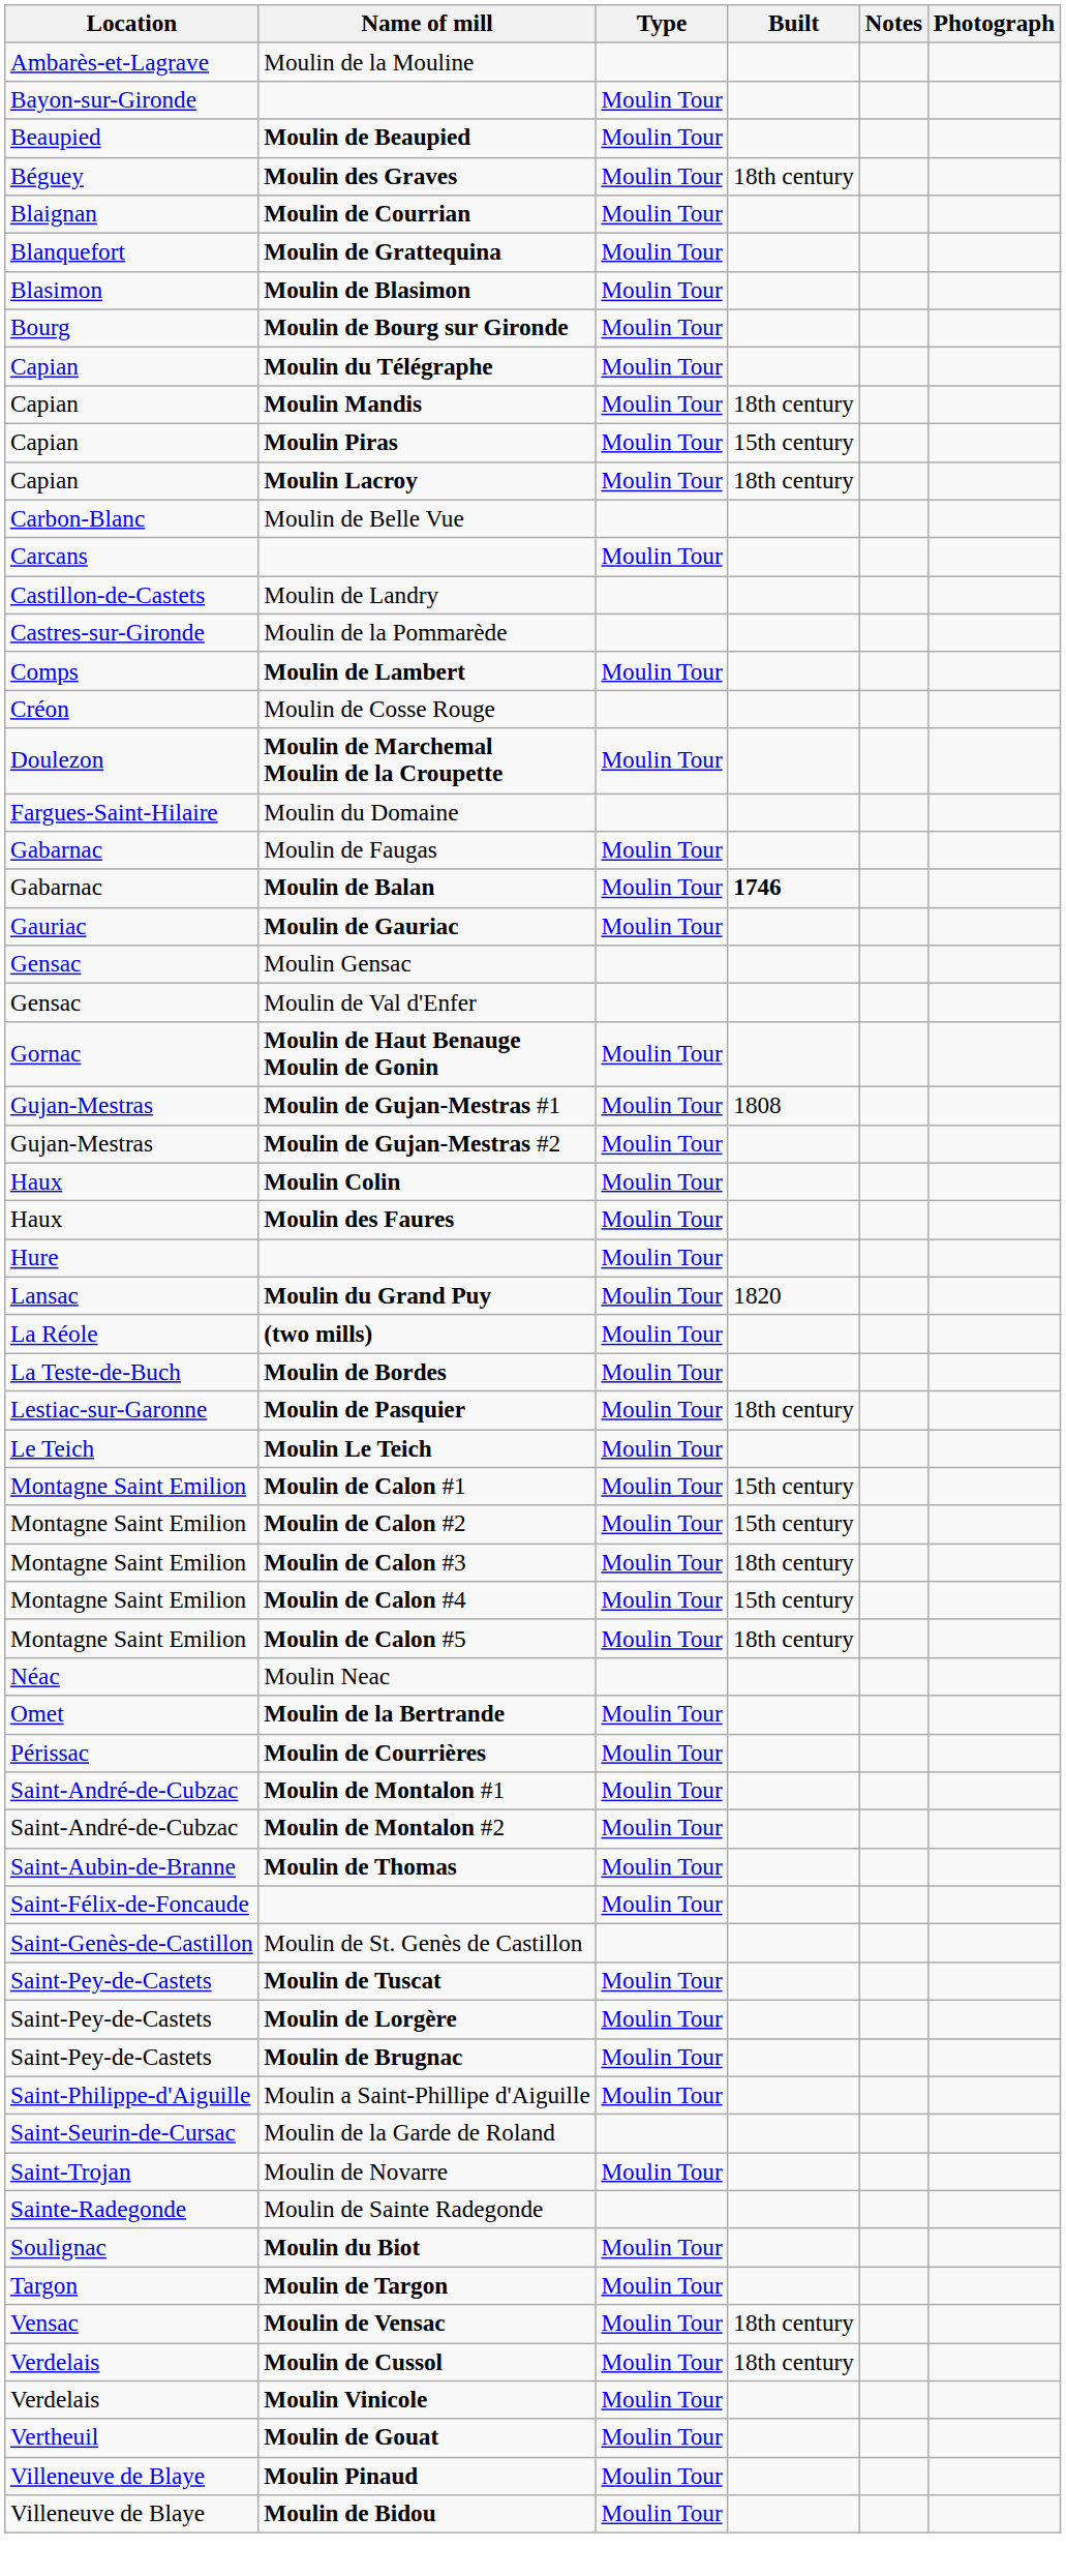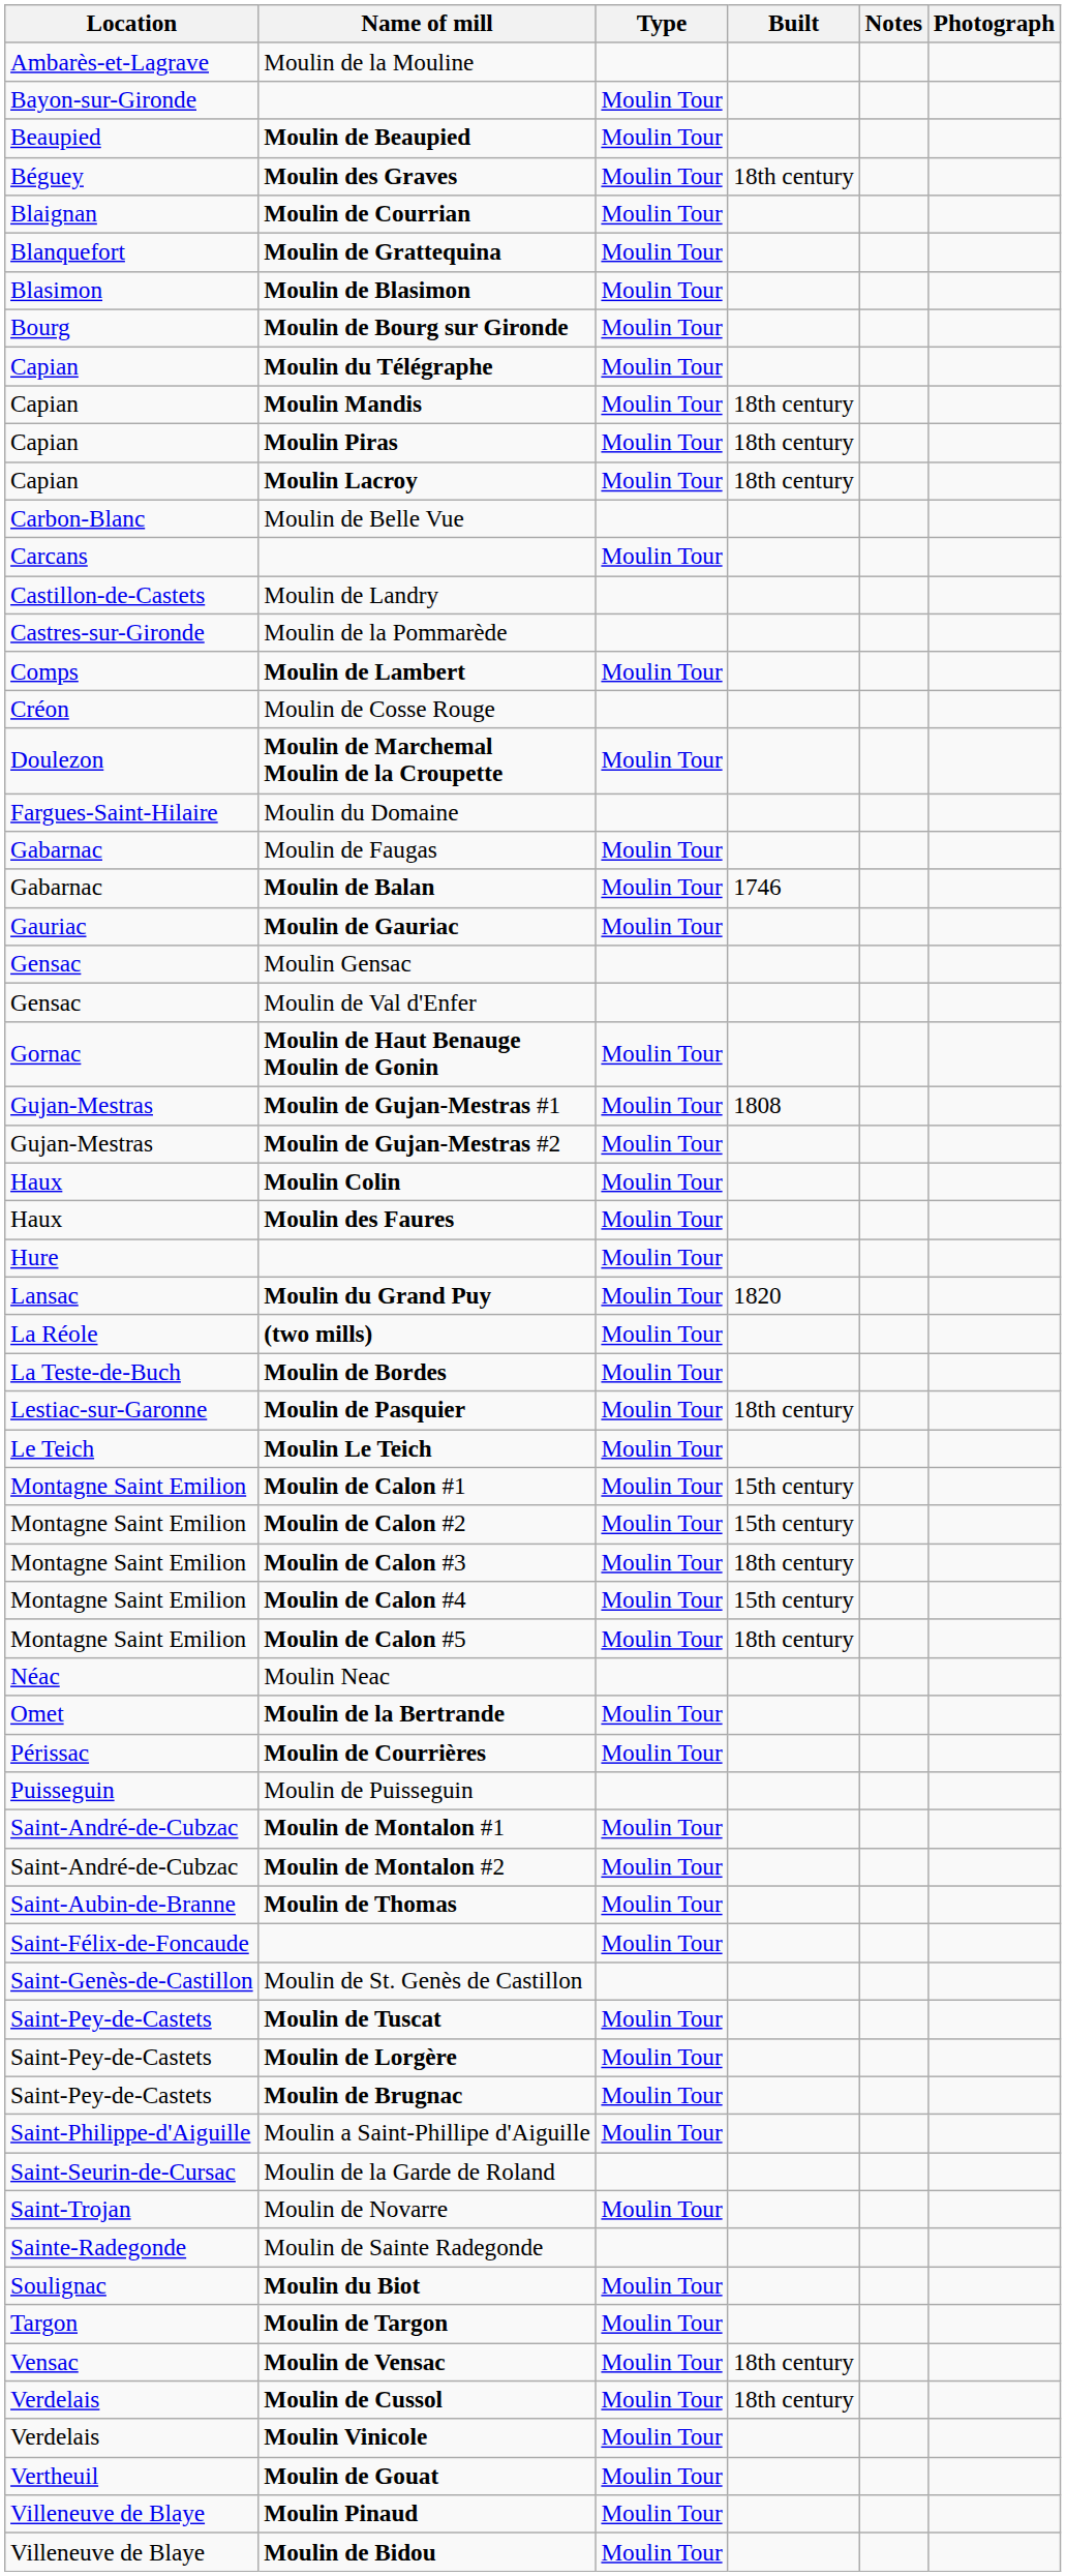 <table class="wikitable">
 <tr>
 <th>Location</th>
 <th>Name of mill</th>
 <th>Type</th>
 <th>Built</th>
 <th>Notes</th>
 <th>Photograph</th>
 </tr>
 <tr>
 <td><a href='#'>Ambarès-et-Lagrave</a></td>
 <td>Moulin de la Mouline</td>
 <td></td>
 <td></td>
 <td></td>
 <td></td>
 </tr>
 <tr>
 <td><a href='#'>Bayon-sur-Gironde</a></td>
 <td></td>
 <td><a href='#'>Moulin Tour</a></td>
 <td></td>
 <td></td>
 <td></td>
 </tr>
 <tr>
 <td><a href='#'>Beaupied</a></td>
 <td><strong>Moulin de Beaupied</strong></td>
 <td><a href='#'>Moulin Tour</a></td>
 <td></td>
 <td> </td>
 <td></td>
 </tr>
 <tr>
 <td><a href='#'>Béguey</a></td>
 <td><strong>Moulin des Graves</strong></td>
 <td><a href='#'>Moulin Tour</a></td>
 <td>18th century</td>
 <td> </td>
 <td></td>
 </tr>
 <tr>
 <td><a href='#'>Blaignan</a></td>
 <td><strong>Moulin de Courrian</strong></td>
 <td><a href='#'>Moulin Tour</a></td>
 <td></td>
 <td> </td>
 <td></td>
 </tr>
 <tr>
 <td><a href='#'>Blanquefort</a></td>
 <td><strong>Moulin de Grattequina</strong></td>
 <td><a href='#'>Moulin Tour</a></td>
 <td></td>
 <td></td>
 <td></td>
 </tr>
 <tr>
 <td><a href='#'>Blasimon</a></td>
 <td><strong>Moulin de Blasimon</strong></td>
 <td><a href='#'>Moulin Tour</a></td>
 <td></td>
 <td> </td>
 <td></td>
 </tr>
 <tr>
 <td><a href='#'>Bourg</a></td>
 <td><strong>Moulin de Bourg sur Gironde</strong></td>
 <td><a href='#'>Moulin Tour</a></td>
 <td></td>
 <td> </td>
 <td></td>
 </tr>
 <tr>
 <td><a href='#'>Capian</a></td>
 <td><strong>Moulin du Télégraphe</strong></td>
 <td><a href='#'>Moulin Tour</a></td>
 <td></td>
 <td> </td>
 <td></td>
 </tr>
 <tr>
 <td>Capian</td>
 <td><strong>Moulin Mandis</strong></td>
 <td><a href='#'>Moulin Tour</a></td>
 <td>18th century</td>
 <td> </td>
 <td></td>
 </tr>
 <tr>
 <td>Capian</td>
 <td><strong>Moulin Piras</strong></td>
 <td><a href='#'>Moulin Tour</a></td>
-<td>15th century</td>
+<td>18th century</td>
 <td> </td>
 <td></td>
 </tr>
 <tr>
 <td>Capian</td>
 <td><strong>Moulin Lacroy</strong></td>
 <td><a href='#'>Moulin Tour</a></td>
 <td>18th century</td>
 <td> </td>
 <td></td>
 </tr>
 <tr>
 <td><a href='#'>Carbon-Blanc</a></td>
 <td>Moulin de Belle Vue</td>
 <td></td>
 <td></td>
 <td></td>
 <td></td>
 </tr>
 <tr>
 <td><a href='#'>Carcans</a></td>
 <td></td>
 <td><a href='#'>Moulin Tour</a></td>
 <td></td>
 <td></td>
 <td></td>
 </tr>
 <tr>
 <td><a href='#'>Castillon-de-Castets</a></td>
 <td>Moulin de Landry</td>
 <td></td>
 <td></td>
 <td></td>
 <td></td>
 </tr>
 <tr>
 <td><a href='#'>Castres-sur-Gironde</a></td>
 <td>Moulin de la Pommarède</td>
 <td></td>
 <td></td>
 <td></td>
 <td></td>
 </tr>
 <tr>
 <td><a href='#'>Comps</a></td>
 <td><strong>Moulin de Lambert</strong></td>
 <td><a href='#'>Moulin Tour</a></td>
 <td></td>
 <td> </td>
 <td></td>
 </tr>
 <tr>
 <td><a href='#'>Créon</a></td>
 <td>Moulin de Cosse Rouge</td>
 <td></td>
 <td></td>
 <td></td>
 <td></td>
 </tr>
 <tr>
 <td><a href='#'>Doulezon</a></td>
 <td><strong>Moulin de Marchemal<br>Moulin de la Croupette</strong></td>
 <td><a href='#'>Moulin Tour</a></td>
 <td></td>
 <td> </td>
 <td></td>
 </tr>
 <tr>
 <td><a href='#'>Fargues-Saint-Hilaire</a></td>
 <td>Moulin du Domaine</td>
 <td></td>
 <td></td>
 <td></td>
 <td></td>
 </tr>
 <tr>
 <td><a href='#'>Gabarnac</a></td>
 <td>Moulin de Faugas</td>
 <td><a href='#'>Moulin Tour</a></td>
 <td></td>
 <td></td>
 <td></td>
 </tr>
 <tr>
 <td>Gabarnac</td>
 <td><strong>Moulin de Balan</strong></td>
 <td><a href='#'>Moulin Tour</a></td>
-<td><strong>1746</strong></td>
+<td>1746</td>
 <td> </td>
 <td></td>
 </tr>
 <tr>
 <td><a href='#'>Gauriac</a></td>
 <td><strong>Moulin de Gauriac</strong></td>
 <td><a href='#'>Moulin Tour</a></td>
 <td></td>
 <td> </td>
 <td></td>
 </tr>
 <tr>
 <td><a href='#'>Gensac</a></td>
 <td>Moulin Gensac</td>
 <td></td>
 <td></td>
 <td></td>
 <td></td>
 </tr>
 <tr>
 <td>Gensac</td>
 <td>Moulin de Val d'Enfer</td>
 <td></td>
 <td></td>
 <td></td>
 <td></td>
 </tr>
 <tr>
 <td><a href='#'>Gornac</a></td>
 <td><strong>Moulin de Haut Benauge<br>Moulin de Gonin</strong></td>
 <td><a href='#'>Moulin Tour</a></td>
 <td></td>
 <td> </td>
 <td></td>
 </tr>
 <tr>
 <td><a href='#'>Gujan-Mestras</a></td>
 <td><strong>Moulin de Gujan-Mestras</strong> #1</td>
 <td><a href='#'>Moulin Tour</a></td>
 <td>1808</td>
 <td> </td>
 <td></td>
 </tr>
 <tr>
 <td>Gujan-Mestras</td>
 <td><strong>Moulin de Gujan-Mestras</strong> #2</td>
 <td><a href='#'>Moulin Tour</a></td>
 <td></td>
 <td> </td>
 <td></td>
 </tr>
 <tr>
 <td><a href='#'>Haux</a></td>
 <td><strong>Moulin Colin</strong></td>
 <td><a href='#'>Moulin Tour</a></td>
 <td></td>
 <td> </td>
 <td></td>
 </tr>
 <tr>
 <td>Haux</td>
 <td><strong>Moulin des Faures</strong></td>
 <td><a href='#'>Moulin Tour</a></td>
 <td></td>
 <td> </td>
 <td></td>
 </tr>
 <tr>
 <td><a href='#'>Hure</a></td>
 <td></td>
 <td><a href='#'>Moulin Tour</a></td>
 <td></td>
 <td></td>
 <td></td>
 </tr>
 <tr>
 <td><a href='#'>Lansac</a></td>
 <td><strong>Moulin du Grand Puy</strong></td>
 <td><a href='#'>Moulin Tour</a></td>
 <td>1820</td>
 <td> </td>
 <td></td>
 </tr>
 <tr>
 <td><a href='#'>La Réole</a></td>
 <td><strong>(two mills)</strong></td>
 <td><a href='#'>Moulin Tour</a></td>
 <td></td>
 <td></td>
 <td></td>
 </tr>
 <tr>
 <td><a href='#'>La Teste-de-Buch</a></td>
 <td><strong>Moulin de Bordes</strong></td>
 <td><a href='#'>Moulin Tour</a></td>
 <td></td>
 <td> </td>
 <td></td>
 </tr>
 <tr>
 <td><a href='#'>Lestiac-sur-Garonne</a></td>
 <td><strong>Moulin de Pasquier</strong></td>
 <td><a href='#'>Moulin Tour</a></td>
 <td>18th century</td>
 <td> </td>
 <td></td>
 </tr>
 <tr>
 <td><a href='#'>Le Teich</a></td>
 <td><strong>Moulin Le Teich</strong></td>
 <td><a href='#'>Moulin Tour</a></td>
 <td></td>
 <td> </td>
 <td></td>
 </tr>
 <tr>
 <td><a href='#'>Montagne Saint Emilion</a></td>
 <td><strong>Moulin de Calon</strong> #1</td>
 <td><a href='#'>Moulin Tour</a></td>
 <td>15th century</td>
 <td> </td>
 <td></td>
 </tr>
 <tr>
 <td Montagne, Gironde>Montagne Saint Emilion</td>
 <td><strong>Moulin de Calon</strong>  #2</td>
 <td><a href='#'>Moulin Tour</a></td>
 <td>15th century</td>
 <td> </td>
 <td></td>
 </tr>
 <tr>
 <td Montagne, Gironde>Montagne Saint Emilion</td>
 <td><strong>Moulin de Calon</strong> #3</td>
 <td><a href='#'>Moulin Tour</a></td>
 <td>18th century</td>
 <td> </td>
 <td></td>
 </tr>
 <tr>
 <td Montagne, Gironde>Montagne Saint Emilion</td>
 <td><strong>Moulin de Calon</strong> #4</td>
 <td><a href='#'>Moulin Tour</a></td>
 <td>15th century</td>
 <td> </td>
 <td></td>
 </tr>
 <tr>
 <td Montagne, Gironde>Montagne Saint Emilion</td>
 <td><strong>Moulin de Calon</strong> #5</td>
 <td><a href='#'>Moulin Tour</a></td>
 <td>18th century</td>
 <td> </td>
 <td></td>
 </tr>
 <tr>
 <td><a href='#'>Néac</a></td>
 <td>Moulin Neac</td>
 <td></td>
 <td></td>
 <td></td>
 <td></td>
 </tr>
 <tr>
 <td><a href='#'>Omet</a></td>
 <td><strong>Moulin de la Bertrande</strong></td>
 <td><a href='#'>Moulin Tour</a></td>
 <td></td>
 <td> </td>
 <td></td>
 </tr>
 <tr>
 <td><a href='#'>Périssac</a></td>
 <td><strong>Moulin de Courrières</strong></td>
 <td><a href='#'>Moulin Tour</a></td>
 <td></td>
 <td> </td>
 <td></td>
 </tr>
 <tr>
+<td><a href='#'>Puisseguin</a></td>
+<td>Moulin de Puisseguin</td>
+<td></td>
+<td></td>
+<td></td>
+<td></td>
+</tr>
+<tr>
 <td><a href='#'>Saint-André-de-Cubzac</a></td>
 <td><strong>Moulin de Montalon</strong> #1</td>
 <td><a href='#'>Moulin Tour</a></td>
 <td></td>
 <td> </td>
 <td></td>
 </tr>
 <tr>
 <td>Saint-André-de-Cubzac</td>
 <td><strong>Moulin de Montalon</strong> #2</td>
 <td><a href='#'>Moulin Tour</a></td>
 <td></td>
 <td> </td>
 <td></td>
 </tr>
 <tr>
 <td><a href='#'>Saint-Aubin-de-Branne</a></td>
 <td><strong>Moulin de Thomas</strong></td>
 <td><a href='#'>Moulin Tour</a></td>
 <td></td>
 <td> </td>
 <td></td>
 </tr>
 <tr>
 <td><a href='#'>Saint-Félix-de-Foncaude</a></td>
 <td></td>
 <td><a href='#'>Moulin Tour</a></td>
 <td></td>
 <td></td>
 <td></td>
 </tr>
 <tr>
 <td><a href='#'>Saint-Genès-de-Castillon</a></td>
 <td>Moulin de St. Genès de Castillon</td>
 <td></td>
 <td></td>
 <td></td>
 <td></td>
 </tr>
 <tr>
 <td><a href='#'>Saint-Pey-de-Castets</a></td>
 <td><strong>Moulin de Tuscat</strong></td>
 <td><a href='#'>Moulin Tour</a></td>
 <td></td>
 <td> </td>
 <td></td>
 </tr>
 <tr>
 <td>Saint-Pey-de-Castets</td>
 <td><strong>Moulin de Lorgère</strong></td>
 <td><a href='#'>Moulin Tour</a></td>
 <td></td>
 <td> </td>
 <td></td>
 </tr>
 <tr>
 <td>Saint-Pey-de-Castets</td>
 <td><strong>Moulin de Brugnac</strong></td>
 <td><a href='#'>Moulin Tour</a></td>
 <td></td>
 <td> </td>
 <td></td>
 </tr>
 <tr>
 <td><a href='#'>Saint-Philippe-d'Aiguille</a></td>
 <td>Moulin a Saint-Phillipe d'Aiguille</td>
 <td><a href='#'>Moulin Tour</a></td>
 <td></td>
 <td> </td>
 <td></td>
 </tr>
 <tr>
 <td><a href='#'>Saint-Seurin-de-Cursac</a></td>
 <td>Moulin de la Garde de Roland</td>
 <td></td>
 <td></td>
 <td></td>
 <td></td>
 </tr>
 <tr>
 <td><a href='#'>Saint-Trojan</a></td>
 <td>Moulin de Novarre</td>
 <td><a href='#'>Moulin Tour</a></td>
 <td></td>
 <td> </td>
 <td></td>
 </tr>
 <tr>
 <td><a href='#'>Sainte-Radegonde</a></td>
 <td>Moulin de Sainte Radegonde</td>
 <td></td>
 <td></td>
 <td></td>
 <td></td>
 </tr>
 <tr>
 <td><a href='#'>Soulignac</a></td>
 <td><strong>Moulin du Biot</strong></td>
 <td><a href='#'>Moulin Tour</a></td>
 <td></td>
 <td> </td>
 <td></td>
 </tr>
 <tr>
 <td><a href='#'>Targon</a></td>
 <td><strong>Moulin de Targon</strong></td>
 <td><a href='#'>Moulin Tour</a></td>
 <td></td>
 <td> </td>
 <td></td>
 </tr>
 <tr>
 <td><a href='#'>Vensac</a></td>
 <td><strong>Moulin de Vensac</strong></td>
 <td><a href='#'>Moulin Tour</a></td>
 <td>18th century</td>
 <td> </td>
 <td></td>
 </tr>
 <tr>
 <td><a href='#'>Verdelais</a></td>
 <td><strong>Moulin de Cussol</strong></td>
 <td><a href='#'>Moulin Tour</a></td>
 <td>18th century</td>
 <td> </td>
 <td></td>
 </tr>
 <tr>
 <td>Verdelais</td>
 <td><strong>Moulin Vinicole</strong></td>
 <td><a href='#'>Moulin Tour</a></td>
 <td></td>
 <td> </td>
 <td></td>
 </tr>
 <tr>
 <td><a href='#'>Vertheuil</a></td>
 <td><strong>Moulin de Gouat</strong></td>
 <td><a href='#'>Moulin Tour</a></td>
 <td></td>
 <td> </td>
 <td></td>
 </tr>
 <tr>
 <td><a href='#'>Villeneuve de Blaye</a></td>
 <td><strong>Moulin Pinaud</strong></td>
 <td><a href='#'>Moulin Tour</a></td>
 <td></td>
 <td> </td>
 <td></td>
 </tr>
 <tr>
 <td>Villeneuve de Blaye</td>
 <td><strong>Moulin de Bidou</strong></td>
 <td><a href='#'>Moulin Tour</a></td>
 <td></td>
 <td> </td>
 <td></td>
 </tr>
 </table>
